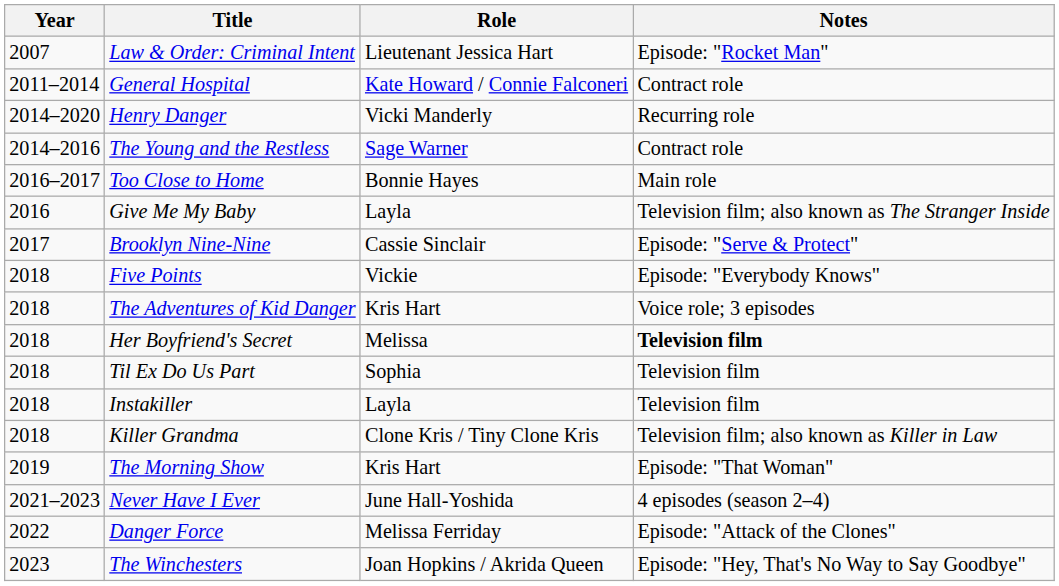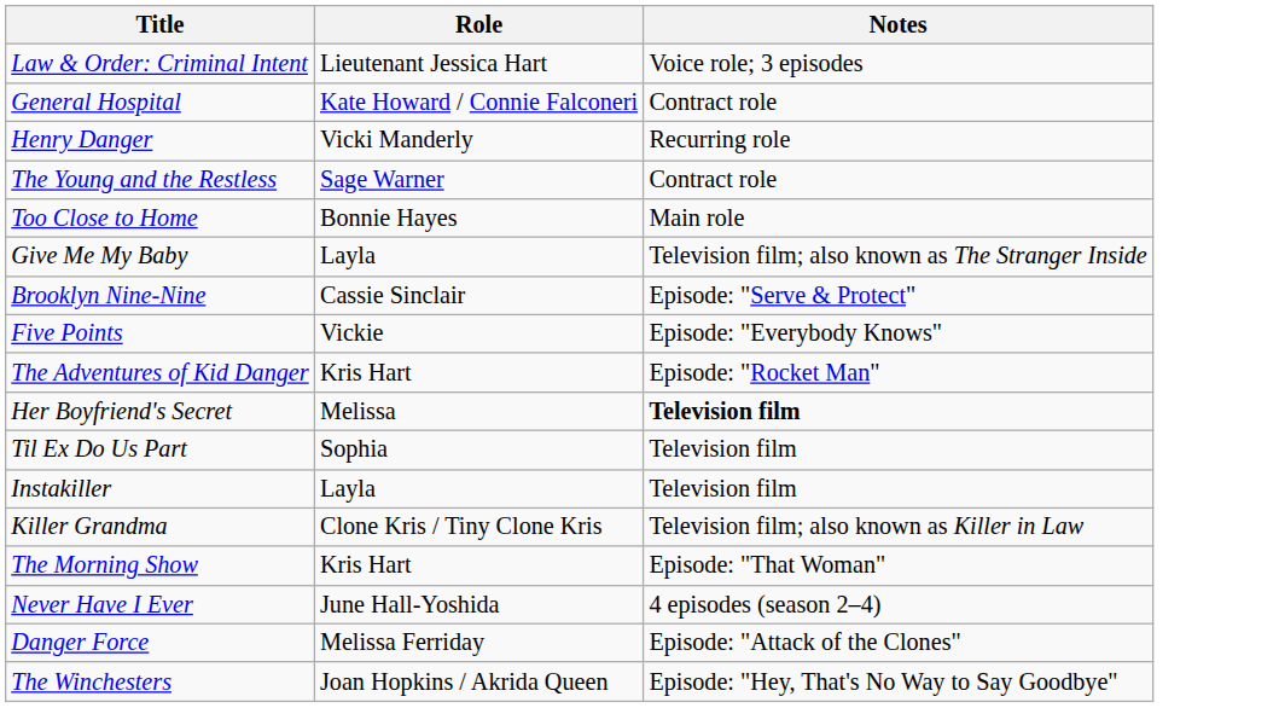 <table class="wikitable sortable plainrowheaders">
 <tr>
-<th scope="col">Year</th>
 <th scope="col">Title</th>
 <th scope="col">Role</th>
 <th scope="col" class="unsortable">Notes</th>
 </tr>
 <tr>
-<td>2007</td>
 <td><em><a href='#'>Law & Order: Criminal Intent</a></em></td>
 <td>Lieutenant Jessica Hart</td>
-<td>Episode: "<a href='#'>Rocket Man</a>"</td>
+<td>Voice role; 3 episodes</td>
 </tr>
 <tr>
-<td>2011–2014</td>
 <td><em><a href='#'>General Hospital</a></em></td>
 <td><a href='#'>Kate Howard</a> / <a href='#'>Connie Falconeri</a></td>
 <td>Contract role</td>
 </tr>
 <tr>
-<td>2014–2020</td>
 <td><em><a href='#'>Henry Danger</a></em></td>
 <td>Vicki Manderly</td>
 <td>Recurring role</td>
 </tr>
 <tr>
-<td>2014–2016</td>
 <td><em><a href='#'>The Young and the Restless</a></em></td>
 <td><a href='#'>Sage Warner</a></td>
 <td>Contract role</td>
 </tr>
 <tr>
-<td>2016–2017</td>
 <td><em><a href='#'>Too Close to Home</a></em></td>
 <td>Bonnie Hayes</td>
 <td>Main role</td>
 </tr>
 <tr>
-<td>2016</td>
 <td><em>Give Me My Baby</em></td>
 <td>Layla</td>
 <td>Television film; also known as <em>The Stranger Inside</em></td>
 </tr>
 <tr>
-<td>2017</td>
 <td><em><a href='#'>Brooklyn Nine-Nine</a></em></td>
 <td>Cassie Sinclair</td>
 <td>Episode: "<a href='#'>Serve & Protect</a>"</td>
 </tr>
 <tr>
-<td>2018</td>
 <td><em><a href='#'>Five Points</a></em></td>
 <td>Vickie</td>
 <td>Episode: "Everybody Knows"</td>
 </tr>
 <tr>
-<td>2018</td>
 <td><em><a href='#'>The Adventures of Kid Danger</a></em></td>
 <td>Kris Hart</td>
-<td>Voice role; 3 episodes</td>
+<td>Episode: "<a href='#'>Rocket Man</a>"</td>
 </tr>
 <tr>
-<td>2018</td>
 <td><em>Her Boyfriend's Secret</em></td>
 <td>Melissa</td>
 <td><strong>Television film</strong></td>
 </tr>
 <tr>
-<td>2018</td>
 <td><em>Til Ex Do Us Part</em></td>
 <td>Sophia</td>
 <td>Television film</td>
 </tr>
 <tr>
-<td>2018</td>
 <td><em>Instakiller</em></td>
 <td>Layla</td>
 <td>Television film</td>
 </tr>
 <tr>
-<td>2018</td>
 <td><em> Killer Grandma</em></td>
 <td>Clone Kris / Tiny Clone Kris</td>
 <td>Television film; also known as <em>Killer in Law</em></td>
 </tr>
 <tr>
-<td>2019</td>
 <td><em><a href='#'>The Morning Show</a></em></td>
 <td>Kris Hart</td>
 <td>Episode: "That Woman"</td>
 </tr>
 <tr>
-<td>2021–2023</td>
 <td><em><a href='#'>Never Have I Ever</a></em></td>
 <td>June Hall-Yoshida</td>
 <td>4 episodes (season 2–4)</td>
 </tr>
 <tr>
-<td>2022</td>
 <td><em><a href='#'>Danger Force</a></em></td>
 <td>Melissa Ferriday</td>
 <td>Episode: "Attack of the Clones"</td>
 </tr>
 <tr>
-<td>2023</td>
 <td><em><a href='#'>The Winchesters</a></em></td>
 <td>Joan Hopkins / Akrida Queen</td>
 <td>Episode: "Hey, That's No Way to Say Goodbye"</td>
 </tr>
 </table>
